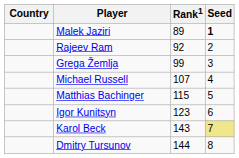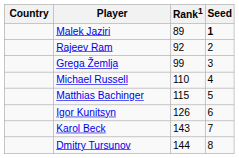 <table class="sortable wikitable">
 <tr>
 <th width="70">Country</th>
 <th width="175">Player</th>
 <th>Rank<sup>1</sup></th>
 <th>Seed</th>
 </tr>
 <tr>
 <td></td>
 <td><a href='#'>Malek Jaziri</a></td>
 <td>89</td>
 <td><strong>1</strong></td>
 </tr>
 <tr>
 <td></td>
 <td><a href='#'>Rajeev Ram</a></td>
 <td>92</td>
 <td>2</td>
 </tr>
 <tr>
 <td></td>
 <td><a href='#'>Grega Žemlja</a></td>
 <td>99</td>
 <td>3</td>
 </tr>
 <tr>
 <td></td>
 <td><a href='#'>Michael Russell</a></td>
-<td>107</td>
+<td>110</td>
 <td>4</td>
 </tr>
 <tr>
 <td></td>
 <td><a href='#'>Matthias Bachinger</a></td>
 <td>115</td>
 <td>5</td>
 </tr>
 <tr>
 <td></td>
 <td><a href='#'>Igor Kunitsyn</a></td>
-<td>123</td>
+<td>126</td>
 <td>6</td>
 </tr>
 <tr>
 <td></td>
 <td><a href='#'>Karol Beck</a></td>
 <td>143</td>
-<td style="background: khaki;">7</td>
+<td>7</td>
 </tr>
 <tr>
 <td></td>
 <td><a href='#'>Dmitry Tursunov</a></td>
 <td>144</td>
 <td>8</td>
 </tr>
 </table>
